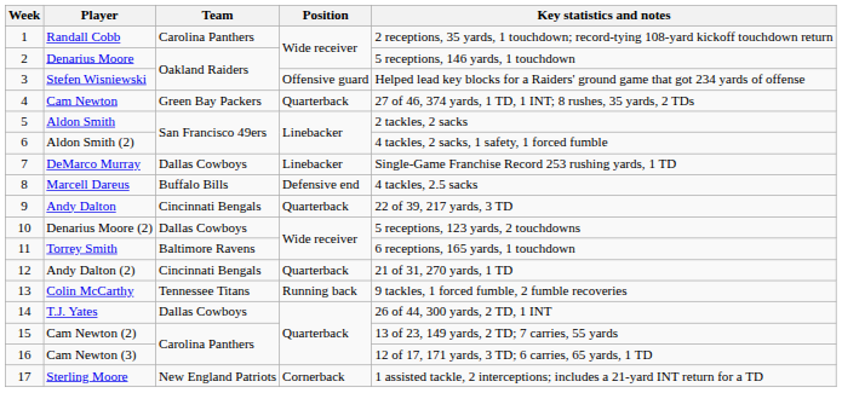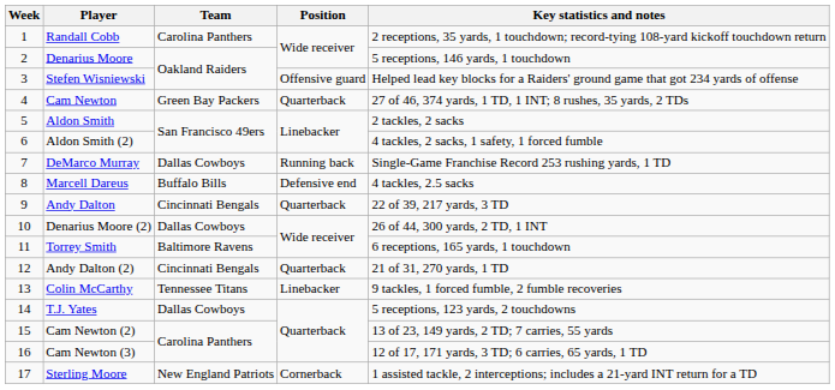 <table class="wikitable sortable">
 <tr>
 <th>Week</th>
 <th>Player</th>
 <th>Team</th>
 <th>Position</th>
 <th>Key statistics and notes</th>
 </tr>
 <tr>
 <td align=center>1</td>
 <td><a href='#'>Randall Cobb</a></td>
 <td>Carolina Panthers</td>
 <td rowspan="2">Wide receiver</td>
 <td>2 receptions, 35 yards, 1 touchdown; record-tying 108-yard kickoff touchdown return</td>
 </tr>
 <tr>
 <td align=center>2</td>
 <td><a href='#'>Denarius Moore</a></td>
 <td rowspan="2">Oakland Raiders</td>
 <td>5 receptions, 146 yards, 1 touchdown</td>
 </tr>
 <tr>
 <td align=center>3</td>
 <td><a href='#'>Stefen Wisniewski</a></td>
 <td>Offensive guard</td>
 <td>Helped lead key blocks for a Raiders' ground game that got 234 yards of offense</td>
 </tr>
 <tr>
 <td align=center>4</td>
 <td><a href='#'>Cam Newton</a></td>
 <td>Green Bay Packers</td>
 <td>Quarterback</td>
 <td>27 of 46, 374 yards, 1 TD, 1 INT; 8 rushes, 35 yards, 2 TDs</td>
 </tr>
 <tr>
 <td align=center>5</td>
 <td><a href='#'>Aldon Smith</a></td>
 <td rowspan="2">San Francisco 49ers</td>
 <td rowspan="2">Linebacker</td>
 <td>2 tackles, 2 sacks</td>
 </tr>
 <tr>
 <td align=center>6</td>
 <td>Aldon Smith (2)</td>
 <td>4 tackles, 2 sacks, 1 safety, 1 forced fumble</td>
 </tr>
 <tr>
 <td align=center>7</td>
 <td><a href='#'>DeMarco Murray</a></td>
 <td>Dallas Cowboys</td>
-<td>Linebacker</td>
+<td>Running back</td>
 <td>Single-Game Franchise Record 253 rushing yards, 1 TD</td>
 </tr>
 <tr>
 <td align=center>8</td>
 <td><a href='#'>Marcell Dareus</a></td>
 <td>Buffalo Bills</td>
 <td>Defensive end</td>
 <td>4 tackles, 2.5 sacks</td>
 </tr>
 <tr>
 <td align=center>9</td>
 <td><a href='#'>Andy Dalton</a></td>
 <td>Cincinnati Bengals</td>
 <td>Quarterback</td>
 <td>22 of 39, 217 yards, 3 TD</td>
 </tr>
 <tr>
 <td align=center>10</td>
 <td>Denarius Moore (2)</td>
 <td>Dallas Cowboys</td>
 <td rowspan="2">Wide receiver</td>
-<td>5 receptions, 123 yards, 2 touchdowns</td>
+<td>26 of 44, 300 yards, 2 TD, 1 INT</td>
 </tr>
 <tr>
 <td align=center>11</td>
 <td><a href='#'>Torrey Smith</a></td>
 <td>Baltimore Ravens</td>
 <td>6 receptions, 165 yards, 1 touchdown</td>
 </tr>
 <tr>
 <td align=center>12</td>
 <td>Andy Dalton (2)</td>
 <td>Cincinnati Bengals</td>
 <td>Quarterback</td>
 <td>21 of 31, 270 yards, 1 TD</td>
 </tr>
 <tr>
 <td align=center>13</td>
 <td><a href='#'>Colin McCarthy</a></td>
 <td>Tennessee Titans</td>
-<td>Running back</td>
+<td>Linebacker</td>
 <td>9 tackles, 1 forced fumble, 2 fumble recoveries</td>
 </tr>
 <tr>
 <td align=center>14</td>
 <td><a href='#'>T.J. Yates</a></td>
 <td>Dallas Cowboys</td>
 <td rowspan="3">Quarterback</td>
-<td>26 of 44, 300 yards, 2 TD, 1 INT</td>
+<td>5 receptions, 123 yards, 2 touchdowns</td>
 </tr>
 <tr>
 <td align=center>15</td>
 <td>Cam Newton (2)</td>
 <td rowspan="2">Carolina Panthers</td>
 <td>13 of 23, 149 yards, 2 TD; 7 carries, 55 yards</td>
 </tr>
 <tr>
 <td align=center>16</td>
 <td>Cam Newton (3)</td>
 <td>12 of 17, 171 yards, 3 TD; 6 carries, 65 yards, 1 TD</td>
 </tr>
 <tr>
 <td align=center>17</td>
 <td><a href='#'>Sterling Moore</a></td>
 <td>New England Patriots</td>
 <td>Cornerback</td>
 <td>1 assisted tackle, 2 interceptions; includes a 21-yard INT return for a TD</td>
 </tr>
 </table>
